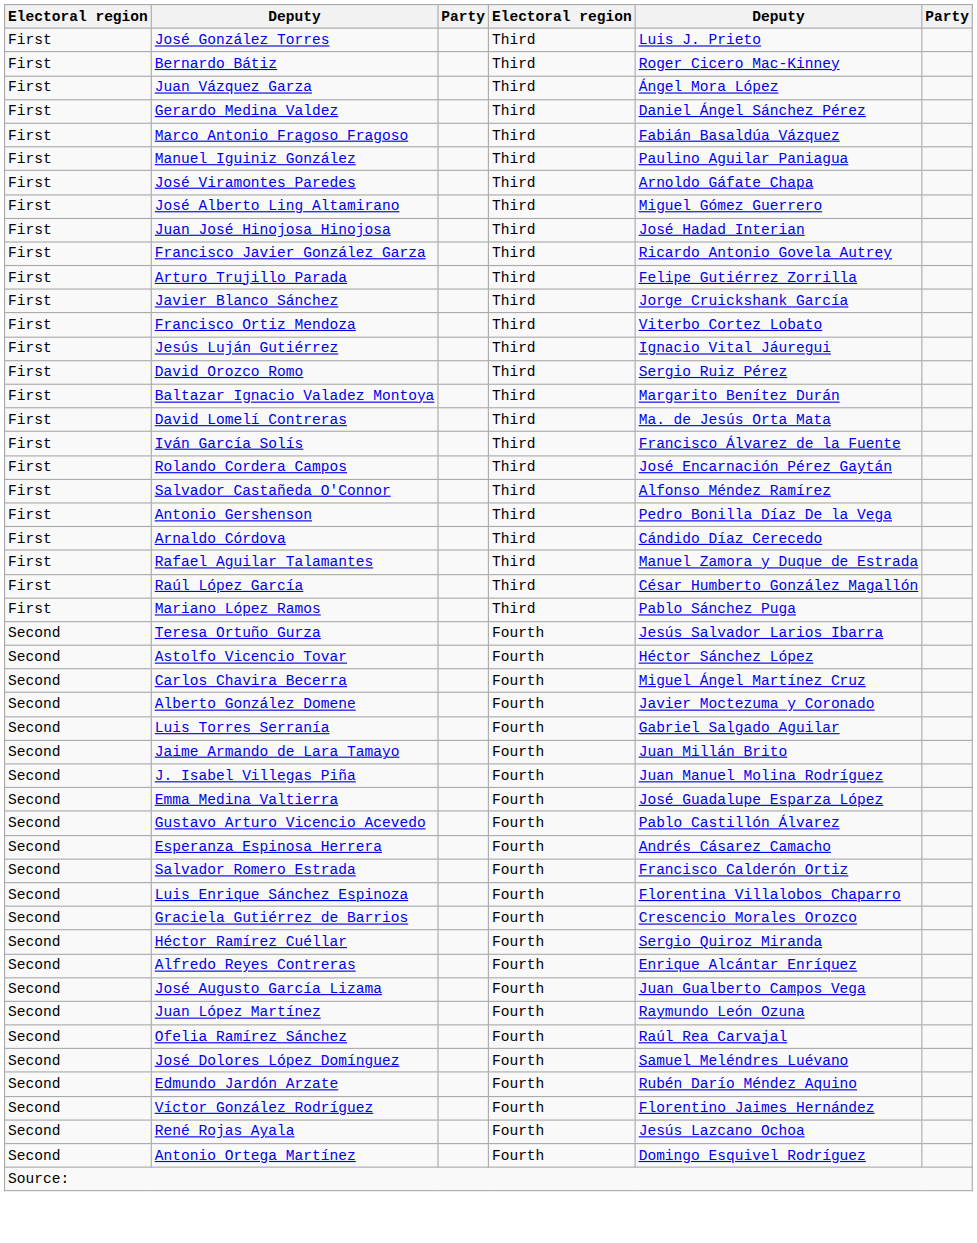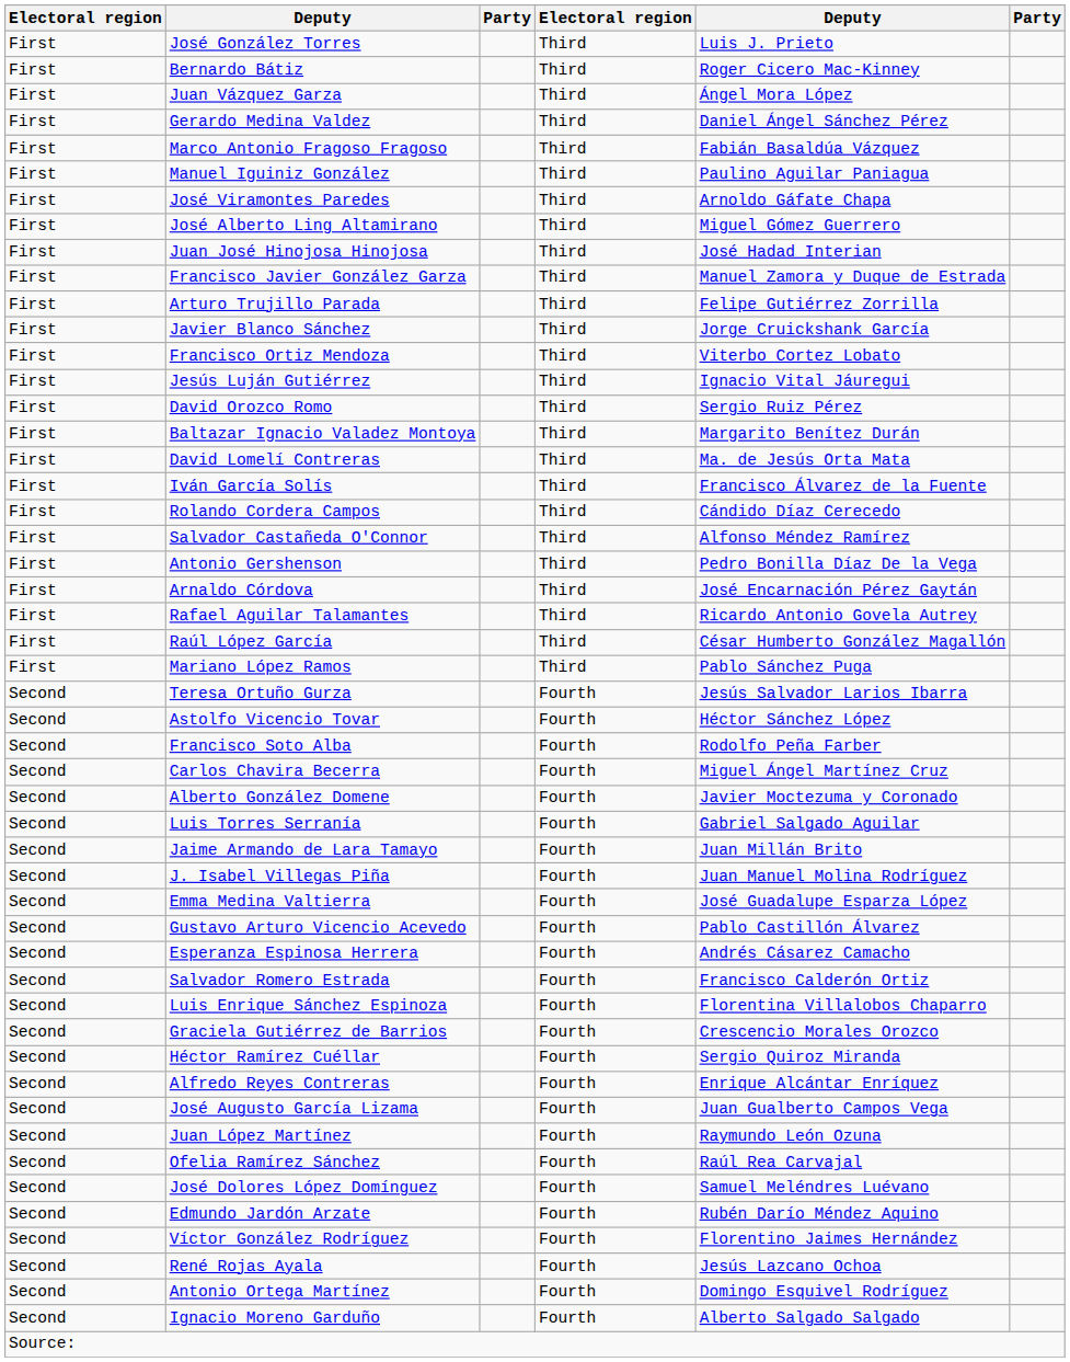 <table class="wikitable mw-collapsible mw-collapsed">
 <tr style="background:#efefef;">
 <th><strong>Electoral region</strong></th>
 <th><strong>Deputy</strong></th>
 <th><strong>Party</strong></th>
 <th><strong>Electoral region</strong></th>
 <th><strong>Deputy</strong></th>
 <th><strong>Party</strong></th>
 </tr>
 <tr>
 <td>First</td>
 <td><a href='#'>José González Torres</a></td>
 <td></td>
 <td>Third</td>
 <td><a href='#'>Luis J. Prieto</a></td>
 <td></td>
 </tr>
 <tr>
 <td>First</td>
 <td><a href='#'>Bernardo Bátiz</a></td>
 <td></td>
 <td>Third</td>
 <td><a href='#'>Roger Cicero Mac-Kinney</a></td>
 <td></td>
 </tr>
 <tr>
 <td>First</td>
 <td><a href='#'>Juan Vázquez Garza</a></td>
 <td></td>
 <td>Third</td>
 <td><a href='#'>Ángel Mora López</a></td>
 <td></td>
 </tr>
 <tr>
 <td>First</td>
 <td><a href='#'>Gerardo Medina Valdez</a></td>
 <td></td>
 <td>Third</td>
 <td><a href='#'>Daniel Ángel Sánchez Pérez</a></td>
 <td></td>
 </tr>
 <tr>
 <td>First</td>
 <td><a href='#'>Marco Antonio Fragoso Fragoso</a></td>
 <td></td>
 <td>Third</td>
 <td><a href='#'>Fabián Basaldúa Vázquez</a></td>
 <td></td>
 </tr>
 <tr>
 <td>First</td>
 <td><a href='#'>Manuel Iguiniz González</a></td>
 <td></td>
 <td>Third</td>
 <td><a href='#'>Paulino Aguilar Paniagua</a></td>
 <td></td>
 </tr>
 <tr>
 <td>First</td>
 <td><a href='#'>José Viramontes Paredes</a></td>
 <td></td>
 <td>Third</td>
 <td><a href='#'>Arnoldo Gáfate Chapa</a></td>
 <td></td>
 </tr>
 <tr>
 <td>First</td>
 <td><a href='#'>José Alberto Ling Altamirano</a></td>
 <td></td>
 <td>Third</td>
 <td><a href='#'>Miguel Gómez Guerrero</a></td>
 <td></td>
 </tr>
 <tr>
 <td>First</td>
 <td><a href='#'>Juan José Hinojosa Hinojosa</a></td>
 <td></td>
 <td>Third</td>
 <td><a href='#'>José Hadad Interian</a></td>
 <td></td>
 </tr>
 <tr>
 <td>First</td>
 <td><a href='#'>Francisco Javier González Garza</a></td>
 <td></td>
 <td>Third</td>
-<td><a href='#'>Ricardo Antonio Govela Autrey</a></td>
+<td><a href='#'>Manuel Zamora y Duque de Estrada</a></td>
 <td></td>
 </tr>
 <tr>
 <td>First</td>
 <td><a href='#'>Arturo Trujillo Parada</a></td>
 <td></td>
 <td>Third</td>
 <td><a href='#'>Felipe Gutiérrez Zorrilla</a></td>
 <td></td>
 </tr>
 <tr>
 <td>First</td>
 <td><a href='#'>Javier Blanco Sánchez</a></td>
 <td></td>
 <td>Third</td>
 <td><a href='#'>Jorge Cruickshank García</a></td>
 <td></td>
 </tr>
 <tr>
 <td>First</td>
 <td><a href='#'>Francisco Ortiz Mendoza</a></td>
 <td></td>
 <td>Third</td>
 <td><a href='#'>Viterbo Cortez Lobato</a></td>
 <td></td>
 </tr>
 <tr>
 <td>First</td>
 <td><a href='#'>Jesús Luján Gutiérrez</a></td>
 <td></td>
 <td>Third</td>
 <td><a href='#'>Ignacio Vital Jáuregui</a></td>
 <td></td>
 </tr>
 <tr>
 <td>First</td>
 <td><a href='#'>David Orozco Romo</a></td>
 <td></td>
 <td>Third</td>
 <td><a href='#'>Sergio Ruiz Pérez</a></td>
 <td></td>
 </tr>
 <tr>
 <td>First</td>
 <td><a href='#'>Baltazar Ignacio Valadez Montoya</a></td>
 <td></td>
 <td>Third</td>
 <td><a href='#'>Margarito Benítez Durán</a></td>
 <td></td>
 </tr>
 <tr>
 <td>First</td>
 <td><a href='#'>David Lomelí Contreras</a></td>
 <td></td>
 <td>Third</td>
 <td><a href='#'>Ma. de Jesús Orta Mata</a></td>
 <td></td>
 </tr>
 <tr>
 <td>First</td>
 <td><a href='#'>Iván García Solís</a></td>
 <td></td>
 <td>Third</td>
 <td><a href='#'>Francisco Álvarez de la Fuente</a></td>
 <td></td>
 </tr>
 <tr>
 <td>First</td>
 <td><a href='#'>Rolando Cordera Campos</a></td>
 <td></td>
 <td>Third</td>
-<td><a href='#'>José Encarnación Pérez Gaytán</a></td>
+<td><a href='#'>Cándido Díaz Cerecedo</a></td>
 <td></td>
 </tr>
 <tr>
 <td>First</td>
 <td><a href='#'>Salvador Castañeda O'Connor</a></td>
 <td></td>
 <td>Third</td>
 <td><a href='#'>Alfonso Méndez Ramírez</a></td>
 <td></td>
 </tr>
 <tr>
 <td>First</td>
 <td><a href='#'>Antonio Gershenson</a></td>
 <td></td>
 <td>Third</td>
 <td><a href='#'>Pedro Bonilla Díaz De la Vega</a></td>
 <td></td>
 </tr>
 <tr>
 <td>First</td>
 <td><a href='#'>Arnaldo Córdova</a></td>
 <td></td>
 <td>Third</td>
-<td><a href='#'>Cándido Díaz Cerecedo</a></td>
+<td><a href='#'>José Encarnación Pérez Gaytán</a></td>
 <td></td>
 </tr>
 <tr>
 <td>First</td>
 <td><a href='#'>Rafael Aguilar Talamantes</a></td>
 <td></td>
 <td>Third</td>
-<td><a href='#'>Manuel Zamora y Duque de Estrada</a></td>
+<td><a href='#'>Ricardo Antonio Govela Autrey</a></td>
 <td></td>
 </tr>
 <tr>
 <td>First</td>
 <td><a href='#'>Raúl López García</a></td>
 <td></td>
 <td>Third</td>
 <td><a href='#'>César Humberto González Magallón</a></td>
 <td></td>
 </tr>
 <tr>
 <td>First</td>
 <td><a href='#'>Mariano López Ramos</a></td>
 <td></td>
 <td>Third</td>
 <td><a href='#'>Pablo Sánchez Puga</a></td>
 <td></td>
 </tr>
 <tr>
 <td>Second</td>
 <td><a href='#'>Teresa Ortuño Gurza</a></td>
 <td></td>
 <td>Fourth</td>
 <td><a href='#'>Jesús Salvador Larios Ibarra</a></td>
 <td></td>
 </tr>
 <tr>
 <td>Second</td>
 <td><a href='#'>Astolfo Vicencio Tovar</a></td>
 <td></td>
 <td>Fourth</td>
 <td><a href='#'>Héctor Sánchez López</a></td>
+<td></td>
+</tr>
+<tr>
+<td>Second</td>
+<td><a href='#'>Francisco Soto Alba</a></td>
+<td></td>
+<td>Fourth</td>
+<td><a href='#'>Rodolfo Peña Farber</a></td>
 <td></td>
 </tr>
 <tr>
 <td>Second</td>
 <td><a href='#'>Carlos Chavira Becerra</a></td>
 <td></td>
 <td>Fourth</td>
 <td><a href='#'>Miguel Ángel Martínez Cruz</a></td>
 <td></td>
 </tr>
 <tr>
 <td>Second</td>
 <td><a href='#'>Alberto González Domene</a></td>
 <td></td>
 <td>Fourth</td>
 <td><a href='#'>Javier Moctezuma y Coronado</a></td>
 <td></td>
 </tr>
 <tr>
 <td>Second</td>
 <td><a href='#'>Luis Torres Serranía</a></td>
 <td></td>
 <td>Fourth</td>
 <td><a href='#'>Gabriel Salgado Aguilar</a></td>
 <td></td>
 </tr>
 <tr>
 <td>Second</td>
 <td><a href='#'>Jaime Armando de Lara Tamayo</a></td>
 <td></td>
 <td>Fourth</td>
 <td><a href='#'>Juan Millán Brito</a></td>
 <td></td>
 </tr>
 <tr>
 <td>Second</td>
 <td><a href='#'>J. Isabel Villegas Piña</a></td>
 <td></td>
 <td>Fourth</td>
 <td><a href='#'>Juan Manuel Molina Rodríguez</a></td>
 <td></td>
 </tr>
 <tr>
 <td>Second</td>
 <td><a href='#'>Emma Medina Valtierra</a></td>
 <td></td>
 <td>Fourth</td>
 <td><a href='#'>José Guadalupe Esparza López</a></td>
 <td></td>
 </tr>
 <tr>
 <td>Second</td>
 <td><a href='#'>Gustavo Arturo Vicencio Acevedo</a></td>
 <td></td>
 <td>Fourth</td>
 <td><a href='#'>Pablo Castillón Álvarez</a></td>
 <td></td>
 </tr>
 <tr>
 <td>Second</td>
 <td><a href='#'>Esperanza Espinosa Herrera</a></td>
 <td></td>
 <td>Fourth</td>
 <td><a href='#'>Andrés Cásarez Camacho</a></td>
 <td></td>
 </tr>
 <tr>
 <td>Second</td>
 <td><a href='#'>Salvador Romero Estrada</a></td>
 <td></td>
 <td>Fourth</td>
 <td><a href='#'>Francisco Calderón Ortiz</a></td>
 <td></td>
 </tr>
 <tr>
 <td>Second</td>
 <td><a href='#'>Luis Enrique Sánchez Espinoza</a></td>
 <td></td>
 <td>Fourth</td>
 <td><a href='#'>Florentina Villalobos Chaparro</a></td>
 <td></td>
 </tr>
 <tr>
 <td>Second</td>
 <td><a href='#'>Graciela Gutiérrez de Barrios</a></td>
 <td></td>
 <td>Fourth</td>
 <td><a href='#'>Crescencio Morales Orozco</a></td>
 <td></td>
 </tr>
 <tr>
 <td>Second</td>
 <td><a href='#'>Héctor Ramírez Cuéllar</a></td>
 <td></td>
 <td>Fourth</td>
 <td><a href='#'>Sergio Quiroz Miranda</a></td>
 <td></td>
 </tr>
 <tr>
 <td>Second</td>
 <td><a href='#'>Alfredo Reyes Contreras</a></td>
 <td></td>
 <td>Fourth</td>
 <td><a href='#'>Enrique Alcántar Enríquez</a></td>
 <td></td>
 </tr>
 <tr>
 <td>Second</td>
 <td><a href='#'>José Augusto García Lizama</a></td>
 <td></td>
 <td>Fourth</td>
 <td><a href='#'>Juan Gualberto Campos Vega</a></td>
 <td></td>
 </tr>
 <tr>
 <td>Second</td>
 <td><a href='#'>Juan López Martínez</a></td>
 <td></td>
 <td>Fourth</td>
 <td><a href='#'>Raymundo León Ozuna</a></td>
 <td></td>
 </tr>
 <tr>
 <td>Second</td>
 <td><a href='#'>Ofelia Ramírez Sánchez</a></td>
 <td></td>
 <td>Fourth</td>
 <td><a href='#'>Raúl Rea Carvajal</a></td>
 <td></td>
 </tr>
 <tr>
 <td>Second</td>
 <td><a href='#'>José Dolores López Domínguez</a></td>
 <td></td>
 <td>Fourth</td>
 <td><a href='#'>Samuel Meléndres Luévano</a></td>
 <td></td>
 </tr>
 <tr>
 <td>Second</td>
 <td><a href='#'>Edmundo Jardón Arzate</a></td>
 <td></td>
 <td>Fourth</td>
 <td><a href='#'>Rubén Darío Méndez Aquino</a></td>
 <td></td>
 </tr>
 <tr>
 <td>Second</td>
 <td><a href='#'>Víctor González Rodríguez</a></td>
 <td></td>
 <td>Fourth</td>
 <td><a href='#'>Florentino Jaimes Hernández</a></td>
 <td></td>
 </tr>
 <tr>
 <td>Second</td>
 <td><a href='#'>René Rojas Ayala</a></td>
 <td></td>
 <td>Fourth</td>
 <td><a href='#'>Jesús Lazcano Ochoa</a></td>
 <td></td>
 </tr>
 <tr>
 <td>Second</td>
 <td><a href='#'>Antonio Ortega Martínez</a></td>
 <td></td>
 <td>Fourth</td>
 <td><a href='#'>Domingo Esquivel Rodríguez</a></td>
 <td></td>
 </tr>
 <tr>
+<td>Second</td>
+<td><a href='#'>Ignacio Moreno Garduño</a></td>
+<td></td>
+<td>Fourth</td>
+<td><a href='#'>Alberto Salgado Salgado</a></td>
+<td></td>
+</tr>
+<tr>
 <td colspan=6>Source: </td>
 </tr>
 </table>
